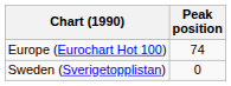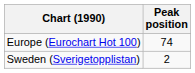 <table class="wikitable">
 <tr>
 <th>Chart (1990)</th>
 <th>Peak<br>position</th>
 </tr>
 <tr>
 <td>Europe (<a href='#'>Eurochart Hot 100</a>)</td>
 <td align="center">74</td>
 </tr>
 <tr>
 <td>Sweden (<a href='#'>Sverigetopplistan</a>)</td>
-<td align="center">0</td>
+<td align="center">2</td>
 </tr>
 </table>
